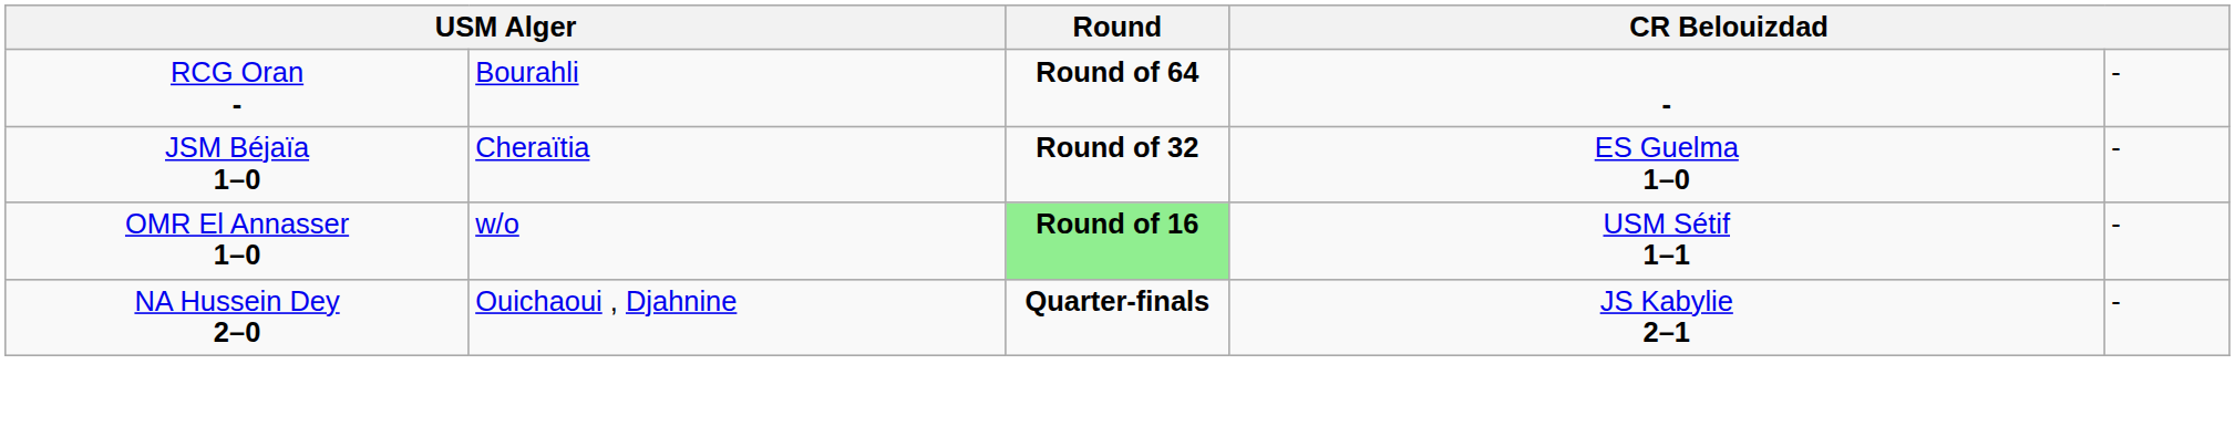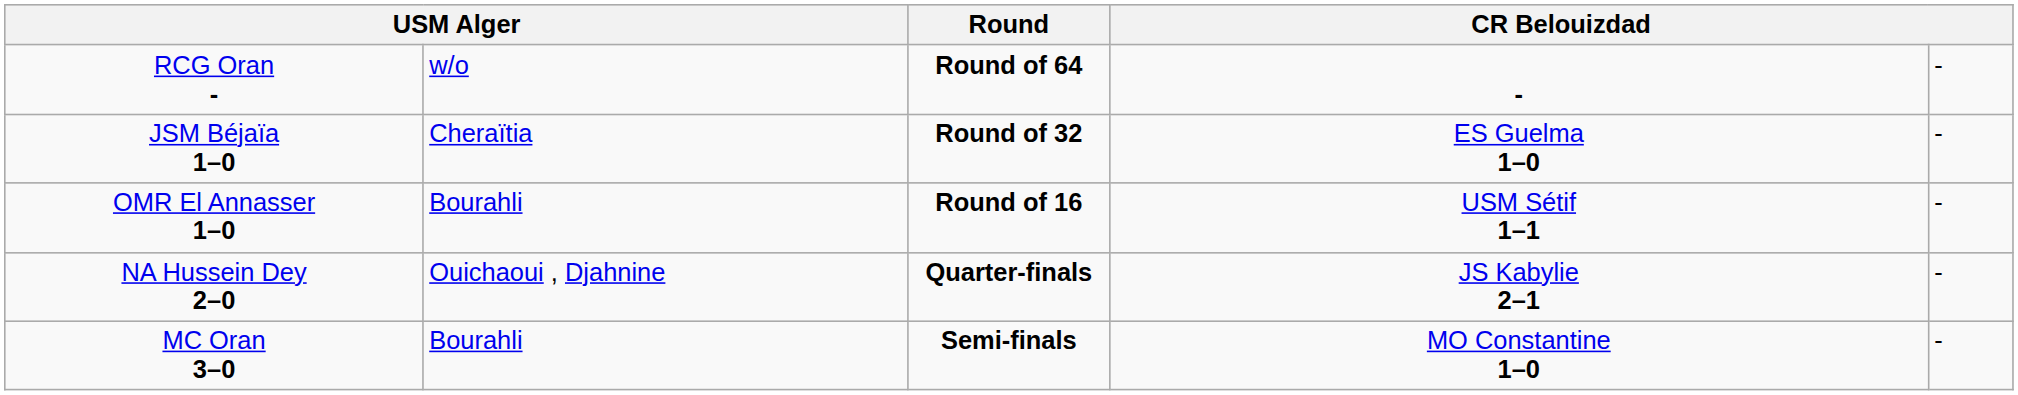 <table class="wikitable" style="width:100%; text-align:center;">
 <tr valign=top>
 <th colspan="2" style="width:45%;">USM Alger</th>
 <th width=10%>Round</th>
 <th colspan="2" style="width:45%;">CR Belouizdad</th>
 </tr>
 <tr valign=top>
 <td><a href='#'>RCG Oran</a><br> <strong>-</strong></td>
-<td align=left><a href='#'>Bourahli</a> </td>
+<td align=left><a href='#'>w/o</a></td>
 <td><strong>Round of 64</strong></td>
 <td><br><strong>-</strong></td>
 <td align=left>-</td>
 </tr>
 <tr valign=top>
 <td><a href='#'>JSM Béjaïa</a><br> <strong>1–0</strong></td>
 <td align=left><a href='#'>Cheraïtia</a> </td>
 <td><strong>Round of 32</strong></td>
 <td><a href='#'>ES Guelma</a><br> <strong>1–0</strong></td>
 <td align=left>-</td>
 </tr>
 <tr valign=top>
 <td><a href='#'>OMR El Annasser</a><br> <strong>1–0</strong></td>
-<td align=left><a href='#'>w/o</a></td>
-<td style="background: lightgreen;"><strong>Round of 16</strong></td>
+<td align=left><a href='#'>Bourahli</a> </td>
+<td><strong>Round of 16</strong></td>
 <td><a href='#'>USM Sétif</a><br> <strong>1–1</strong></td>
 <td align=left>-</td>
 </tr>
 <tr valign=top>
 <td><a href='#'>NA Hussein Dey</a><br> <strong>2–0</strong></td>
 <td align=left><a href='#'>Ouichaoui</a> , <a href='#'>Djahnine</a> </td>
 <td><strong>Quarter-finals</strong></td>
 <td><a href='#'>JS Kabylie</a><br> <strong>2–1</strong></td>
 <td align=left>-</td>
 </tr>
+<tr valign=top>
+<td><a href='#'>MC Oran</a><br> <strong>3–0</strong></td>
+<td align=left><a href='#'>Bourahli</a> </td>
+<td><strong>Semi-finals</strong></td>
+<td><a href='#'>MO Constantine</a><br> <strong>1–0</strong></td>
+<td align=left>-</td>
+</tr>
 </table>
